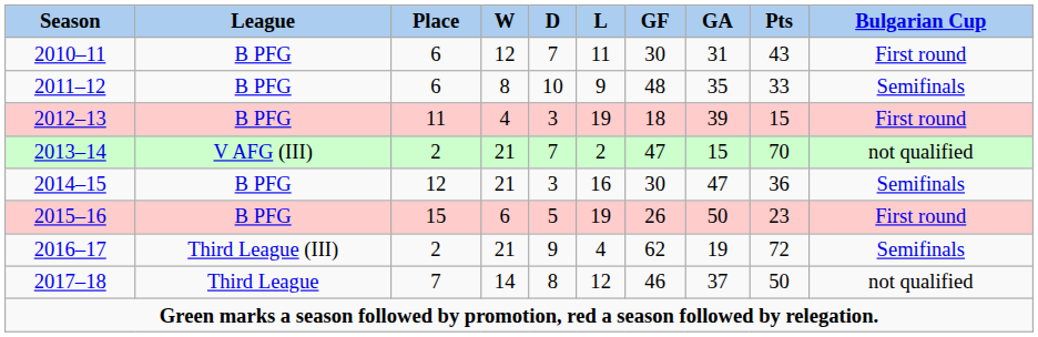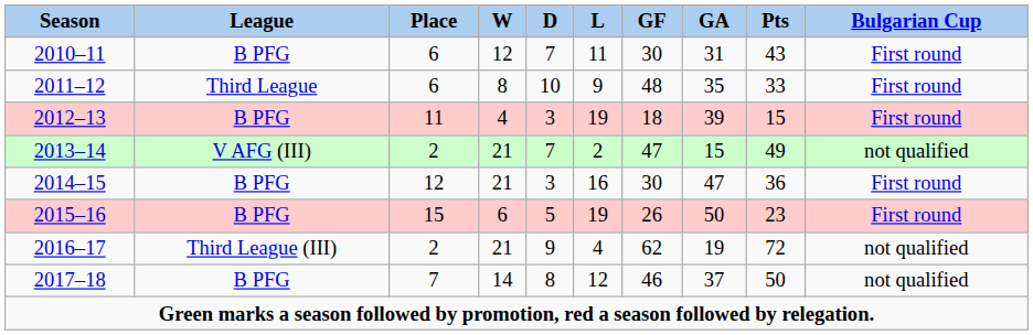 <table class="wikitable" width="800px">
 <tr>
 <th style="background:#ABCDEF;">Season</th>
 <th style="background:#ABCDEF;">League</th>
 <th style="background:#ABCDEF;">Place</th>
 <th style="background:#ABCDEF;">W</th>
 <th style="background:#ABCDEF;">D</th>
 <th style="background:#ABCDEF;">L</th>
 <th style="background:#ABCDEF;">GF</th>
 <th style="background:#ABCDEF;">GA</th>
 <th style="background:#ABCDEF;">Pts</th>
 <th style="background:#ABCDEF;"><a href='#'>Bulgarian Cup</a></th>
 </tr>
 <tr align="center">
 <td><a href='#'>2010–11</a></td>
 <td><a href='#'>B PFG</a></td>
 <td>6</td>
 <td>12</td>
 <td>7</td>
 <td>11</td>
 <td>30</td>
 <td>31</td>
 <td>43</td>
 <td><a href='#'>First round</a></td>
 </tr>
 <tr align="center">
 <td><a href='#'>2011–12</a></td>
-<td><a href='#'>B PFG</a></td>
+<td><a href='#'>Third League</a></td>
 <td>6</td>
 <td>8</td>
 <td>10</td>
 <td>9</td>
 <td>48</td>
 <td>35</td>
 <td>33</td>
-<td><a href='#'>Semifinals</a></td>
+<td><a href='#'>First round</a></td>
 </tr>
 <tr align="center" style="background:#ffcccc;">
 <td><a href='#'>2012–13</a></td>
 <td><a href='#'>B PFG</a></td>
 <td>11</td>
 <td>4</td>
 <td>3</td>
 <td>19</td>
 <td>18</td>
 <td>39</td>
 <td>15</td>
 <td><a href='#'>First round</a></td>
 </tr>
 <tr align="center" style="background:#ccffcc;">
 <td><a href='#'>2013–14</a></td>
 <td><a href='#'>V AFG</a> (III)</td>
 <td>2</td>
 <td>21</td>
 <td>7</td>
 <td>2</td>
 <td>47</td>
 <td>15</td>
-<td>70</td>
+<td>49</td>
 <td>not qualified</td>
 </tr>
 <tr align="center">
 <td><a href='#'>2014–15</a></td>
 <td><a href='#'>B PFG</a></td>
 <td>12</td>
 <td>21</td>
 <td>3</td>
 <td>16</td>
 <td>30</td>
 <td>47</td>
 <td>36</td>
-<td><a href='#'>Semifinals</a></td>
+<td><a href='#'>First round</a></td>
 </tr>
 <tr align="center" style="background:#ffcccc;">
 <td><a href='#'>2015–16</a></td>
 <td><a href='#'>B PFG</a></td>
 <td>15</td>
 <td>6</td>
 <td>5</td>
 <td>19</td>
 <td>26</td>
 <td>50</td>
 <td>23</td>
 <td><a href='#'>First round</a></td>
 </tr>
 <tr align="center">
 <td><a href='#'>2016–17</a></td>
 <td><a href='#'>Third League</a> (III)</td>
 <td>2</td>
 <td>21</td>
 <td>9</td>
 <td>4</td>
 <td>62</td>
 <td>19</td>
 <td>72</td>
-<td><a href='#'>Semifinals</a></td>
+<td>not qualified</td>
 </tr>
 <tr align="center">
 <td><a href='#'>2017–18</a></td>
-<td><a href='#'>Third League</a></td>
+<td><a href='#'>B PFG</a></td>
 <td>7</td>
 <td>14</td>
 <td>8</td>
 <td>12</td>
 <td>46</td>
 <td>37</td>
 <td>50</td>
 <td>not qualified</td>
 </tr>
 <tr>
 <td colspan="12" align="center"><strong>Green marks a season followed by promotion, red a season followed by relegation.</strong></td>
 </tr>
 </table>
